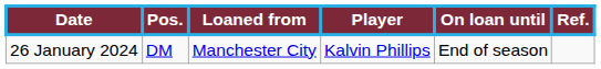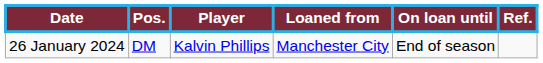 <table class="wikitable plainrowheaders sortable">
 <tr>
 <th style="background:#7D2838;color:white;border:3px solid #29B1E6">Date</th>
 <th style="background:#7D2838;color:white;border:3px solid #29B1E6">Pos.</th>
+<th style="background:#7D2838;color:white;border:3px solid #29B1E6">Player</th>
 <th style="background:#7D2838;color:white;border:3px solid #29B1E6">Loaned from</th>
-<th style="background:#7D2838;color:white;border:3px solid #29B1E6">Player</th>
 <th style="background:#7D2838;color:white;border:3px solid #29B1E6">On loan until</th>
 <th style="background:#7D2838;color:white;border:3px solid #29B1E6">Ref.</th>
 </tr>
 <tr>
 <td>26 January 2024</td>
 <td><a href='#'>DM</a></td>
+<td> <a href='#'>Kalvin Phillips</a></td>
 <td> <a href='#'>Manchester City</a></td>
-<td> <a href='#'>Kalvin Phillips</a></td>
 <td>End of season</td>
 <td></td>
 </tr>
 </table>
